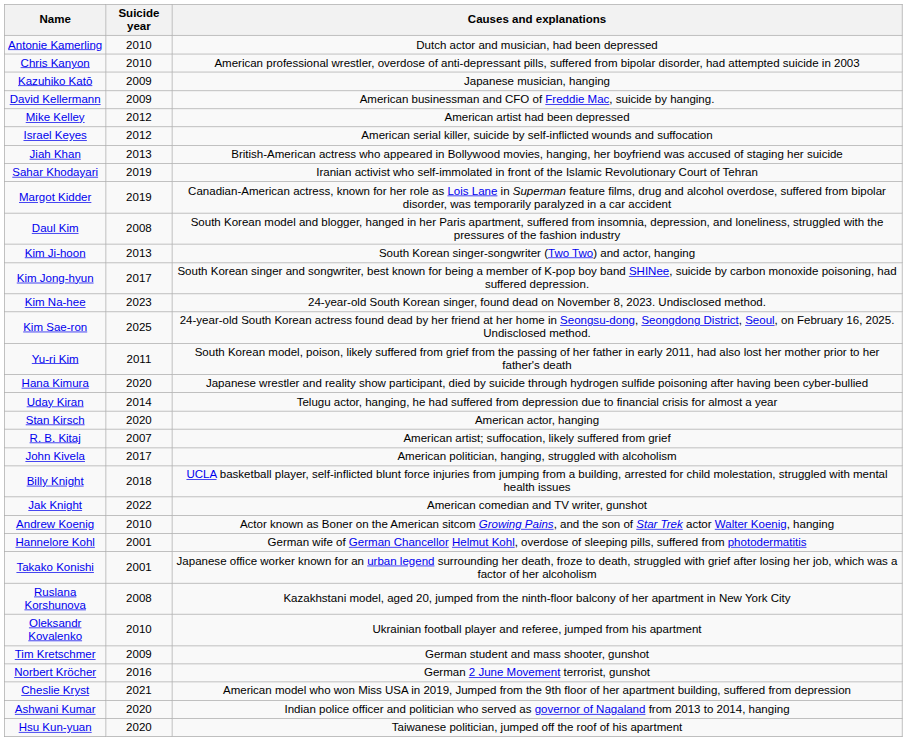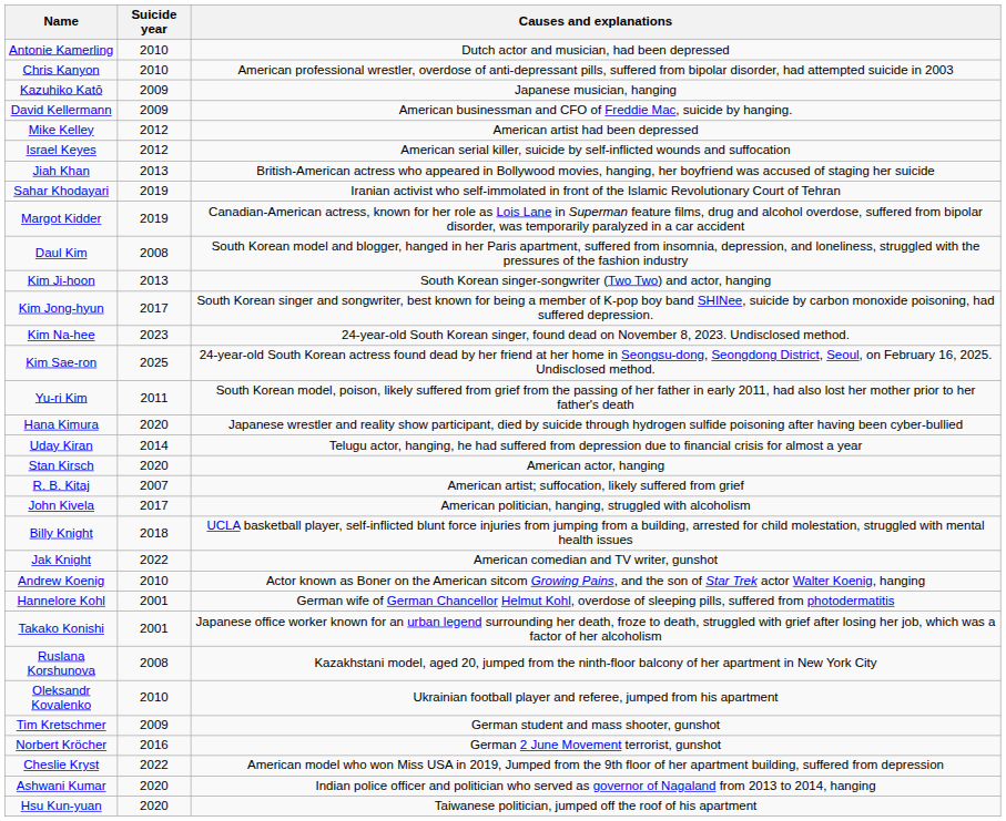 <table class="wikitable sortable" style="text-align: center;">
 <tr>
 <th>Name</th>
 <th>Suicide year</th>
 <th>Causes and explanations</th>
 </tr>
 <tr>
 <td><a href='#'>Antonie Kamerling</a></td>
 <td>2010</td>
 <td>Dutch actor and musician, had been depressed</td>
 </tr>
 <tr>
 <td><a href='#'>Chris Kanyon</a></td>
 <td>2010</td>
 <td>American professional wrestler, overdose of anti-depressant pills, suffered from bipolar disorder, had attempted suicide in 2003</td>
 </tr>
 <tr>
 <td><a href='#'>Kazuhiko Katō</a></td>
 <td>2009</td>
 <td>Japanese musician, hanging</td>
 </tr>
 <tr>
 <td><a href='#'>David Kellermann</a></td>
 <td>2009</td>
 <td>American businessman and CFO of <a href='#'>Freddie Mac</a>, suicide by hanging.</td>
 </tr>
 <tr>
 <td><a href='#'>Mike Kelley</a></td>
 <td>2012</td>
 <td>American artist  had been depressed</td>
 </tr>
 <tr>
 <td><a href='#'>Israel Keyes</a></td>
 <td>2012</td>
 <td>American serial killer, suicide by self-inflicted wounds and suffocation</td>
 </tr>
 <tr>
 <td><a href='#'>Jiah Khan</a></td>
 <td>2013</td>
 <td>British-American actress who appeared in Bollywood movies, hanging, her boyfriend was accused of staging her suicide</td>
 </tr>
 <tr>
 <td><a href='#'>Sahar Khodayari</a></td>
 <td>2019</td>
 <td>Iranian activist who self-immolated in front of the Islamic Revolutionary Court of Tehran</td>
 </tr>
 <tr>
 <td><a href='#'>Margot Kidder</a></td>
 <td>2019</td>
 <td>Canadian-American actress, known for her role as <a href='#'>Lois Lane</a> in <em>Superman</em> feature films, drug and alcohol overdose, suffered from bipolar disorder, was temporarily paralyzed in a car accident</td>
 </tr>
 <tr>
 <td><a href='#'>Daul Kim</a></td>
 <td>2008</td>
 <td>South Korean model and blogger, hanged in her Paris apartment, suffered from insomnia, depression, and loneliness, struggled with the pressures of the fashion industry</td>
 </tr>
 <tr>
 <td><a href='#'>Kim Ji-hoon</a></td>
 <td>2013</td>
 <td>South Korean singer-songwriter (<a href='#'>Two Two</a>) and actor, hanging</td>
 </tr>
 <tr>
 <td><a href='#'>Kim Jong-hyun</a></td>
 <td>2017</td>
 <td>South Korean singer and songwriter, best known for being a member of K-pop boy band <a href='#'>SHINee</a>, suicide by carbon monoxide poisoning, had suffered depression.</td>
 </tr>
 <tr>
 <td><a href='#'>Kim Na-hee</a></td>
 <td>2023</td>
 <td>24-year-old South Korean singer, found dead on November 8, 2023. Undisclosed method.</td>
 </tr>
 <tr>
 <td><a href='#'>Kim Sae-ron</a></td>
 <td>2025</td>
 <td>24-year-old South Korean actress found dead by her friend at her home in <a href='#'>Seongsu-dong</a>, <a href='#'>Seongdong District</a>, <a href='#'>Seoul</a>, on February 16, 2025. Undisclosed method.</td>
 </tr>
 <tr>
 <td><a href='#'>Yu-ri Kim</a></td>
 <td>2011</td>
 <td>South Korean model, poison, likely suffered from grief from the passing of her father in early 2011, had also lost her mother prior to her father's death</td>
 </tr>
 <tr>
 <td><a href='#'>Hana Kimura</a></td>
 <td>2020</td>
 <td>Japanese wrestler and reality show participant, died by suicide through hydrogen sulfide poisoning after having been cyber-bullied</td>
 </tr>
 <tr>
 <td><a href='#'>Uday Kiran</a></td>
 <td>2014</td>
 <td>Telugu actor, hanging, he had suffered from depression due to financial crisis for almost a year</td>
 </tr>
 <tr>
 <td><a href='#'>Stan Kirsch</a></td>
 <td>2020</td>
 <td>American actor, hanging</td>
 </tr>
 <tr>
 <td><a href='#'>R. B. Kitaj</a></td>
 <td>2007</td>
 <td>American artist; suffocation, likely suffered from grief</td>
 </tr>
 <tr>
 <td><a href='#'>John Kivela</a></td>
 <td>2017</td>
 <td>American politician, hanging, struggled with alcoholism</td>
 </tr>
 <tr>
 <td><a href='#'>Billy Knight</a></td>
 <td>2018</td>
 <td><a href='#'>UCLA</a> basketball player, self-inflicted blunt force injuries from jumping from a building, arrested for child molestation, struggled with mental health issues</td>
 </tr>
 <tr>
 <td><a href='#'>Jak Knight</a></td>
 <td>2022</td>
 <td>American comedian and TV writer, gunshot</td>
 </tr>
 <tr>
 <td><a href='#'>Andrew Koenig</a></td>
 <td>2010</td>
 <td>Actor known as Boner on the American sitcom <em><a href='#'>Growing Pains</a></em>, and the son of <em><a href='#'>Star Trek</a></em> actor <a href='#'>Walter Koenig</a>, hanging</td>
 </tr>
 <tr>
 <td><a href='#'>Hannelore Kohl</a></td>
 <td>2001</td>
 <td>German wife of <a href='#'>German Chancellor</a> <a href='#'>Helmut Kohl</a>, overdose of sleeping pills, suffered from <a href='#'>photodermatitis</a></td>
 </tr>
 <tr>
 <td><a href='#'>Takako Konishi</a></td>
 <td>2001</td>
 <td>Japanese office worker known for an <a href='#'>urban legend</a> surrounding her death, froze to death, struggled with grief after losing her job, which was a factor of her alcoholism</td>
 </tr>
 <tr>
 <td><a href='#'>Ruslana Korshunova</a></td>
 <td>2008</td>
 <td>Kazakhstani model, aged 20, jumped from the ninth-floor balcony of her apartment in New York City</td>
 </tr>
 <tr>
 <td><a href='#'>Oleksandr Kovalenko</a></td>
 <td>2010</td>
 <td>Ukrainian football player and referee, jumped from his apartment</td>
 </tr>
 <tr>
 <td><a href='#'>Tim Kretschmer</a></td>
 <td>2009</td>
 <td>German student and mass shooter, gunshot</td>
 </tr>
 <tr>
 <td><a href='#'>Norbert Kröcher</a></td>
 <td>2016</td>
 <td>German <a href='#'>2 June Movement</a> terrorist, gunshot</td>
 </tr>
 <tr>
 <td><a href='#'>Cheslie Kryst</a></td>
-<td>2021</td>
+<td>2022</td>
 <td>American model who won Miss USA in 2019, Jumped from the 9th floor of her apartment building, suffered from depression</td>
 </tr>
 <tr>
 <td><a href='#'>Ashwani Kumar</a></td>
 <td>2020</td>
 <td>Indian police officer and politician who served as <a href='#'>governor of Nagaland</a> from 2013 to 2014, hanging</td>
 </tr>
 <tr>
 <td><a href='#'>Hsu Kun-yuan</a></td>
 <td>2020</td>
 <td>Taiwanese politician, jumped off the roof of his apartment</td>
 </tr>
 </table>
